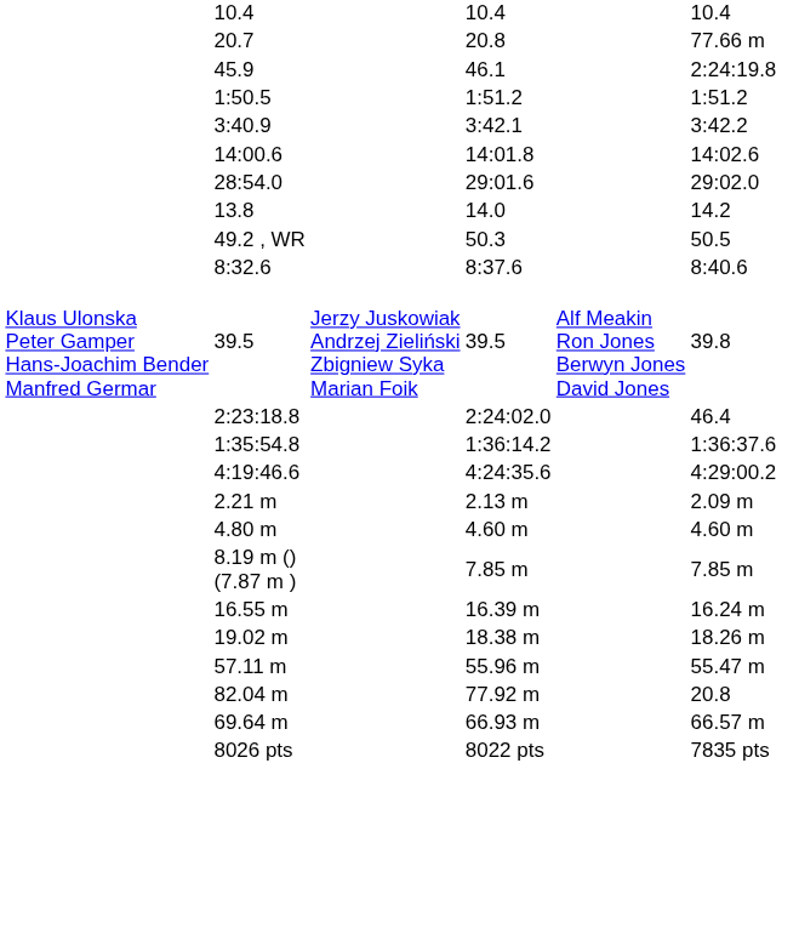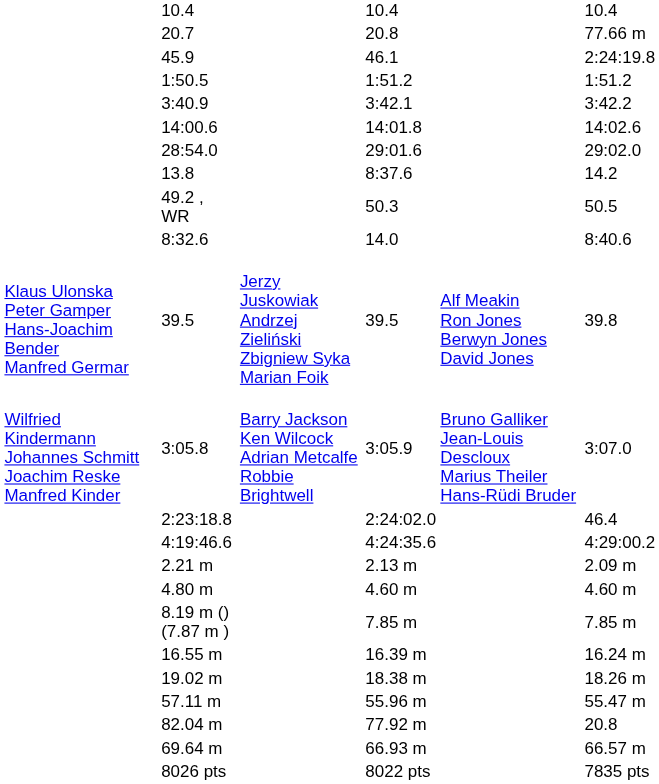 <table>
 <tr>
 <td></td>
 <td></td>
 <td>10.4</td>
 <td></td>
 <td>10.4</td>
 <td></td>
 <td>10.4</td>
 </tr>
 <tr>
 <td></td>
 <td></td>
 <td>20.7 </td>
 <td></td>
 <td>20.8</td>
 <td></td>
 <td>77.66 m</td>
 </tr>
 <tr>
 <td></td>
 <td></td>
 <td>45.9 </td>
 <td></td>
 <td>46.1</td>
 <td></td>
 <td>2:24:19.8</td>
 </tr>
 <tr>
 <td></td>
 <td></td>
 <td>1:50.5</td>
 <td></td>
 <td>1:51.2</td>
 <td></td>
 <td>1:51.2</td>
 </tr>
 <tr>
 <td></td>
 <td></td>
 <td>3:40.9 </td>
 <td></td>
 <td>3:42.1</td>
 <td></td>
 <td>3:42.2</td>
 </tr>
 <tr>
 <td></td>
 <td></td>
 <td>14:00.6</td>
 <td></td>
 <td>14:01.8</td>
 <td></td>
 <td>14:02.6</td>
 </tr>
 <tr>
 <td></td>
 <td></td>
 <td>28:54.0 </td>
 <td></td>
 <td>29:01.6</td>
 <td></td>
 <td>29:02.0</td>
 </tr>
 <tr>
 <td></td>
 <td></td>
 <td>13.8</td>
 <td></td>
-<td>14.0</td>
+<td>8:37.6</td>
 <td></td>
 <td>14.2</td>
 </tr>
 <tr>
 <td></td>
 <td></td>
 <td>49.2 , WR</td>
 <td></td>
 <td>50.3</td>
 <td></td>
 <td>50.5</td>
 </tr>
 <tr>
 <td></td>
 <td></td>
 <td>8:32.6 </td>
 <td></td>
-<td>8:37.6</td>
+<td>14.0</td>
 <td></td>
 <td>8:40.6</td>
 </tr>
 <tr>
 <td></td>
 <td><br><a href='#'>Klaus Ulonska</a><br><a href='#'>Peter Gamper</a><br><a href='#'>Hans-Joachim Bender</a><br><a href='#'>Manfred Germar</a></td>
 <td>39.5 </td>
 <td><br><a href='#'>Jerzy Juskowiak</a><br><a href='#'>Andrzej Zieliński</a><br><a href='#'>Zbigniew Syka</a><br><a href='#'>Marian Foik</a></td>
 <td>39.5</td>
 <td><br><a href='#'>Alf Meakin</a><br><a href='#'>Ron Jones</a><br><a href='#'>Berwyn Jones</a><br><a href='#'>David Jones</a></td>
 <td>39.8</td>
 </tr>
 <tr>
 <td></td>
+<td><br><a href='#'>Wilfried Kindermann</a><br><a href='#'>Johannes Schmitt</a><br><a href='#'>Joachim Reske</a><br><a href='#'>Manfred Kinder</a></td>
+<td>3:05.8 </td>
+<td><br><a href='#'>Barry Jackson</a><br><a href='#'>Ken Wilcock</a><br><a href='#'>Adrian Metcalfe</a><br><a href='#'>Robbie Brightwell</a></td>
+<td>3:05.9</td>
+<td><br><a href='#'>Bruno Galliker</a><br><a href='#'>Jean-Louis Descloux</a><br><a href='#'>Marius Theiler</a><br><a href='#'>Hans-Rüdi Bruder</a></td>
+<td>3:07.0</td>
+</tr>
+<tr>
+<td></td>
 <td></td>
 <td>2:23:18.8</td>
 <td></td>
 <td>2:24:02.0</td>
 <td></td>
 <td>46.4</td>
-</tr>
-<tr>
-<td></td>
-<td></td>
-<td>1:35:54.8</td>
-<td></td>
-<td>1:36:14.2</td>
-<td></td>
-<td>1:36:37.6</td>
 </tr>
 <tr>
 <td></td>
 <td></td>
 <td>4:19:46.6</td>
 <td></td>
 <td>4:24:35.6</td>
 <td></td>
 <td>4:29:00.2</td>
 </tr>
 <tr>
 <td></td>
 <td></td>
 <td>2.21 m </td>
 <td></td>
 <td>2.13 m</td>
 <td></td>
 <td>2.09 m</td>
 </tr>
 <tr>
 <td></td>
 <td></td>
 <td>4.80 m </td>
 <td></td>
 <td>4.60 m</td>
 <td></td>
 <td>4.60 m</td>
 </tr>
 <tr>
 <td></td>
 <td></td>
 <td>8.19 m ()<br>(7.87 m )</td>
 <td></td>
 <td>7.85 m</td>
 <td></td>
 <td>7.85 m</td>
 </tr>
 <tr>
 <td></td>
 <td></td>
 <td>16.55 m </td>
 <td></td>
 <td>16.39 m</td>
 <td></td>
 <td>16.24 m</td>
 </tr>
 <tr>
 <td></td>
 <td></td>
 <td>19.02 m </td>
 <td></td>
 <td>18.38 m</td>
 <td></td>
 <td>18.26 m</td>
 </tr>
 <tr>
 <td></td>
 <td></td>
 <td>57.11 m </td>
 <td></td>
 <td>55.96 m</td>
 <td></td>
 <td>55.47 m</td>
 </tr>
 <tr>
 <td></td>
 <td></td>
 <td>82.04 m </td>
 <td></td>
 <td>77.92 m</td>
 <td></td>
 <td>20.8</td>
 </tr>
 <tr>
 <td></td>
 <td></td>
 <td>69.64 m </td>
 <td></td>
 <td>66.93 m</td>
 <td></td>
 <td>66.57 m</td>
 </tr>
 <tr>
 <td></td>
 <td></td>
 <td>8026 pts </td>
 <td></td>
 <td>8022 pts</td>
 <td></td>
 <td>7835 pts</td>
 </tr>
 </table>
